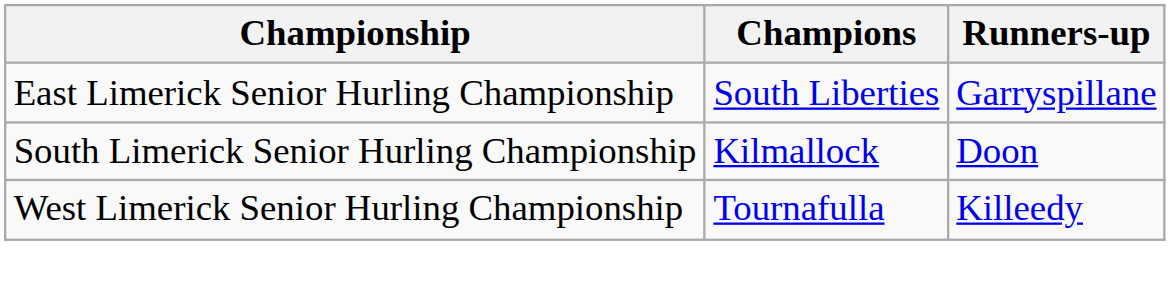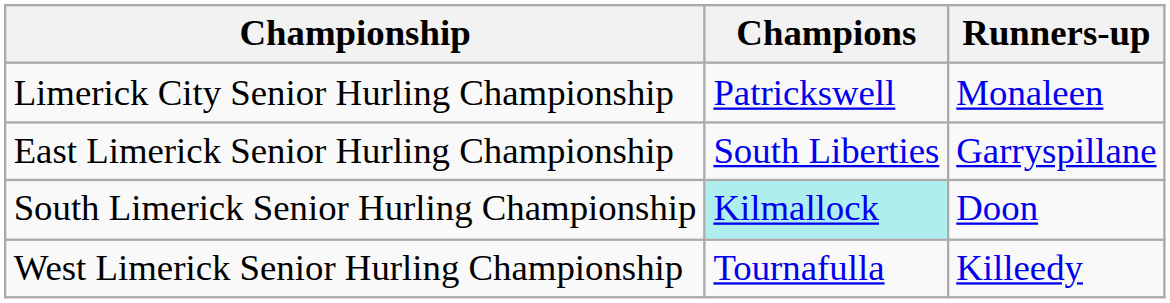 <table class=wikitable>
 <tr>
 <th>Championship</th>
 <th>Champions</th>
 <th>Runners-up</th>
+</tr>
+<tr>
+<td>Limerick City Senior Hurling Championship</td>
+<td><a href='#'>Patrickswell</a></td>
+<td><a href='#'>Monaleen</a></td>
 </tr>
 <tr>
 <td>East Limerick Senior Hurling Championship</td>
 <td><a href='#'>South Liberties</a></td>
 <td><a href='#'>Garryspillane</a></td>
 </tr>
 <tr>
 <td>South Limerick Senior Hurling Championship</td>
-<td><a href='#'>Kilmallock</a></td>
+<td style="background: paleturquoise;"><a href='#'>Kilmallock</a></td>
 <td><a href='#'>Doon</a></td>
 </tr>
 <tr>
 <td>West Limerick Senior Hurling Championship</td>
 <td><a href='#'>Tournafulla</a></td>
 <td><a href='#'>Killeedy</a></td>
 </tr>
 </table>
